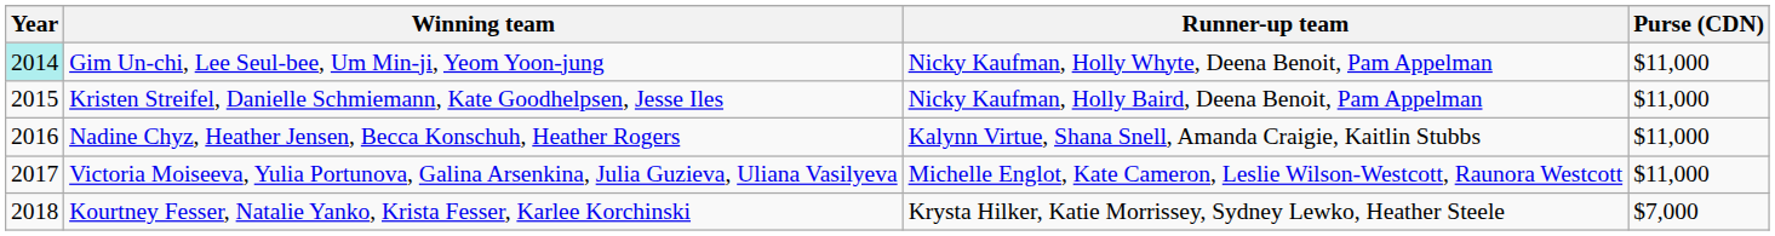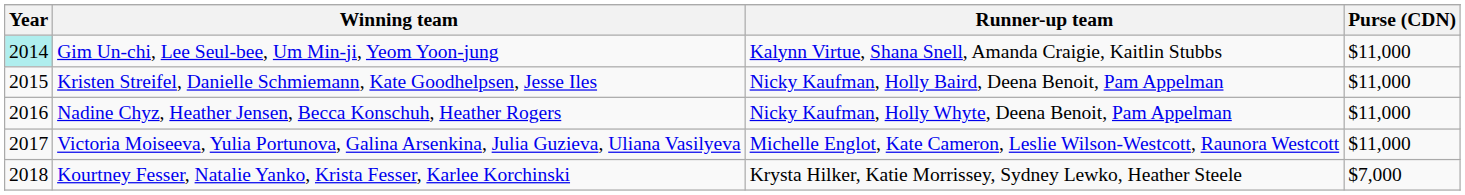 <table class="wikitable">
 <tr>
 </tr>
 <tr>
 <th scope="col">Year</th>
 <th scope="col">Winning team</th>
 <th scope="col">Runner-up team</th>
 <th scope="col">Purse (CDN)</th>
 </tr>
 <tr>
 <td style="background: paleturquoise;">2014</td>
 <td> <a href='#'>Gim Un-chi</a>, <a href='#'>Lee Seul-bee</a>, <a href='#'>Um Min-ji</a>, <a href='#'>Yeom Yoon-jung</a></td>
-<td> <a href='#'>Nicky Kaufman</a>, <a href='#'>Holly Whyte</a>, Deena Benoit, <a href='#'>Pam Appelman</a></td>
+<td> <a href='#'>Kalynn Virtue</a>, <a href='#'>Shana Snell</a>, Amanda Craigie, Kaitlin Stubbs</td>
 <td>$11,000</td>
 </tr>
 <tr>
 <td>2015</td>
 <td> <a href='#'>Kristen Streifel</a>, <a href='#'>Danielle Schmiemann</a>, <a href='#'>Kate Goodhelpsen</a>, <a href='#'>Jesse Iles</a></td>
 <td> <a href='#'>Nicky Kaufman</a>, <a href='#'>Holly Baird</a>, Deena Benoit, <a href='#'>Pam Appelman</a></td>
 <td>$11,000</td>
 </tr>
 <tr>
 <td>2016</td>
 <td> <a href='#'>Nadine Chyz</a>, <a href='#'>Heather Jensen</a>, <a href='#'>Becca Konschuh</a>, <a href='#'>Heather Rogers</a></td>
-<td> <a href='#'>Kalynn Virtue</a>, <a href='#'>Shana Snell</a>, Amanda Craigie, Kaitlin Stubbs</td>
+<td> <a href='#'>Nicky Kaufman</a>, <a href='#'>Holly Whyte</a>, Deena Benoit, <a href='#'>Pam Appelman</a></td>
 <td>$11,000</td>
 </tr>
 <tr>
 <td>2017</td>
 <td> <a href='#'>Victoria Moiseeva</a>, <a href='#'>Yulia Portunova</a>, <a href='#'>Galina Arsenkina</a>, <a href='#'>Julia Guzieva</a>, <a href='#'>Uliana Vasilyeva</a></td>
 <td> <a href='#'>Michelle Englot</a>, <a href='#'>Kate Cameron</a>, <a href='#'>Leslie Wilson-Westcott</a>, <a href='#'>Raunora Westcott</a></td>
 <td>$11,000</td>
 </tr>
 <tr>
 <td>2018</td>
 <td> <a href='#'>Kourtney Fesser</a>, <a href='#'>Natalie Yanko</a>, <a href='#'>Krista Fesser</a>, <a href='#'>Karlee Korchinski</a></td>
 <td> Krysta Hilker, Katie Morrissey, Sydney Lewko, Heather Steele</td>
 <td>$7,000</td>
 </tr>
 </table>
